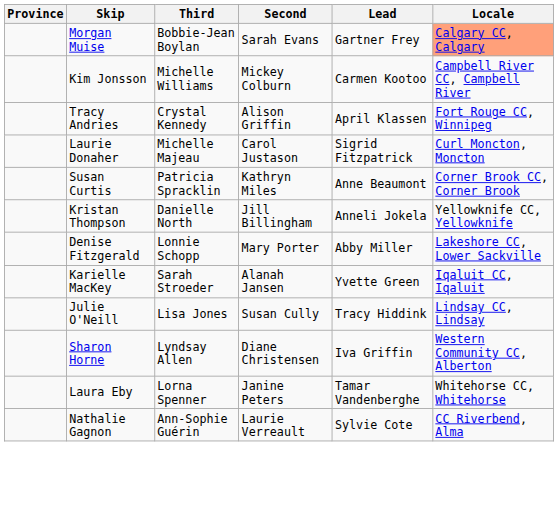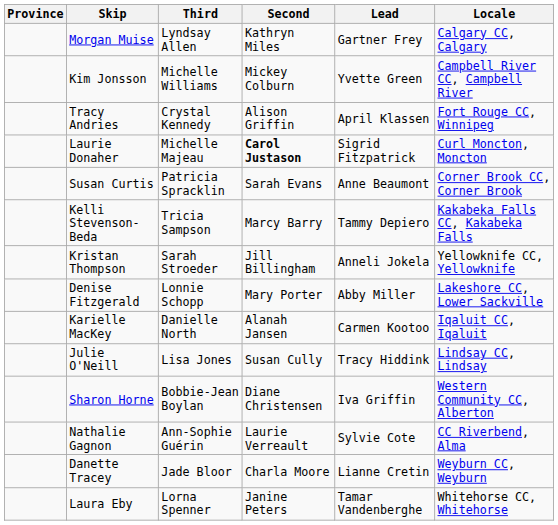 <table class=wikitable>
 <tr>
 <th>Province</th>
 <th>Skip</th>
 <th>Third</th>
 <th>Second</th>
 <th>Lead</th>
 <th>Locale</th>
 </tr>
 <tr>
 <td></td>
 <td><a href='#'>Morgan Muise</a></td>
-<td>Bobbie-Jean Boylan</td>
-<td>Sarah Evans</td>
+<td>Lyndsay Allen</td>
+<td>Kathryn Miles</td>
 <td>Gartner Frey</td>
-<td style="background: lightsalmon;"><a href='#'>Calgary CC</a>, <a href='#'>Calgary</a></td>
+<td><a href='#'>Calgary CC</a>, <a href='#'>Calgary</a></td>
 </tr>
 <tr>
 <td></td>
 <td>Kim Jonsson</td>
 <td>Michelle Williams</td>
 <td>Mickey Colburn</td>
-<td>Carmen Kootoo</td>
+<td>Yvette Green</td>
 <td><a href='#'>Campbell River CC</a>, <a href='#'>Campbell River</a></td>
 </tr>
 <tr>
 <td></td>
 <td>Tracy Andries</td>
 <td>Crystal Kennedy</td>
 <td>Alison Griffin</td>
 <td>April Klassen</td>
 <td><a href='#'>Fort Rouge CC</a>, <a href='#'>Winnipeg</a></td>
 </tr>
 <tr>
 <td></td>
 <td>Laurie Donaher</td>
 <td>Michelle Majeau</td>
-<td>Carol Justason</td>
+<td><strong>Carol Justason</strong></td>
 <td>Sigrid Fitzpatrick</td>
 <td><a href='#'>Curl Moncton</a>, <a href='#'>Moncton</a></td>
 </tr>
 <tr>
 <td></td>
 <td>Susan Curtis</td>
 <td>Patricia Spracklin</td>
-<td>Kathryn Miles</td>
+<td>Sarah Evans</td>
 <td>Anne Beaumont</td>
 <td><a href='#'>Corner Brook CC</a>, <a href='#'>Corner Brook</a></td>
 </tr>
 <tr>
 <td></td>
+<td>Kelli Stevenson-Beda</td>
+<td>Tricia Sampson</td>
+<td>Marcy Barry</td>
+<td>Tammy Depiero</td>
+<td><a href='#'>Kakabeka Falls CC</a>, <a href='#'>Kakabeka Falls</a></td>
+</tr>
+<tr>
+<td></td>
 <td>Kristan Thompson</td>
-<td>Danielle North</td>
+<td>Sarah Stroeder</td>
 <td>Jill Billingham</td>
 <td>Anneli Jokela</td>
 <td>Yellowknife CC, <a href='#'>Yellowknife</a></td>
 </tr>
 <tr>
 <td></td>
 <td>Denise Fitzgerald</td>
 <td>Lonnie Schopp</td>
 <td>Mary Porter</td>
 <td>Abby Miller</td>
 <td><a href='#'>Lakeshore CC</a>, <a href='#'>Lower Sackville</a></td>
 </tr>
 <tr>
 <td></td>
 <td>Karielle MacKey</td>
-<td>Sarah Stroeder</td>
+<td>Danielle North</td>
 <td>Alanah Jansen</td>
-<td>Yvette Green</td>
+<td>Carmen Kootoo</td>
 <td><a href='#'>Iqaluit CC</a>, <a href='#'>Iqaluit</a></td>
 </tr>
 <tr>
 <td></td>
 <td>Julie O'Neill</td>
 <td>Lisa Jones</td>
 <td>Susan Cully</td>
 <td>Tracy Hiddink</td>
 <td><a href='#'>Lindsay CC</a>, <a href='#'>Lindsay</a></td>
 </tr>
 <tr>
 <td></td>
 <td><a href='#'>Sharon Horne</a></td>
-<td>Lyndsay Allen</td>
+<td>Bobbie-Jean Boylan</td>
 <td>Diane Christensen</td>
 <td>Iva Griffin</td>
 <td><a href='#'>Western Community CC</a>, <a href='#'>Alberton</a></td>
+</tr>
+<tr>
+<td></td>
+<td>Nathalie Gagnon</td>
+<td>Ann-Sophie Guérin</td>
+<td>Laurie Verreault</td>
+<td>Sylvie Cote</td>
+<td><a href='#'>CC Riverbend</a>, <a href='#'>Alma</a></td>
+</tr>
+<tr>
+<td></td>
+<td>Danette Tracey</td>
+<td>Jade Bloor</td>
+<td>Charla Moore</td>
+<td>Lianne Cretin</td>
+<td><a href='#'>Weyburn CC</a>, <a href='#'>Weyburn</a></td>
 </tr>
 <tr>
 <td></td>
 <td>Laura Eby</td>
 <td>Lorna Spenner</td>
 <td>Janine Peters</td>
 <td>Tamar Vandenberghe</td>
 <td>Whitehorse CC, <a href='#'>Whitehorse</a></td>
 </tr>
-<tr>
-<td></td>
-<td>Nathalie Gagnon</td>
-<td>Ann-Sophie Guérin</td>
-<td>Laurie Verreault</td>
-<td>Sylvie Cote</td>
-<td><a href='#'>CC Riverbend</a>, <a href='#'>Alma</a></td>
-</tr>
 </table>
